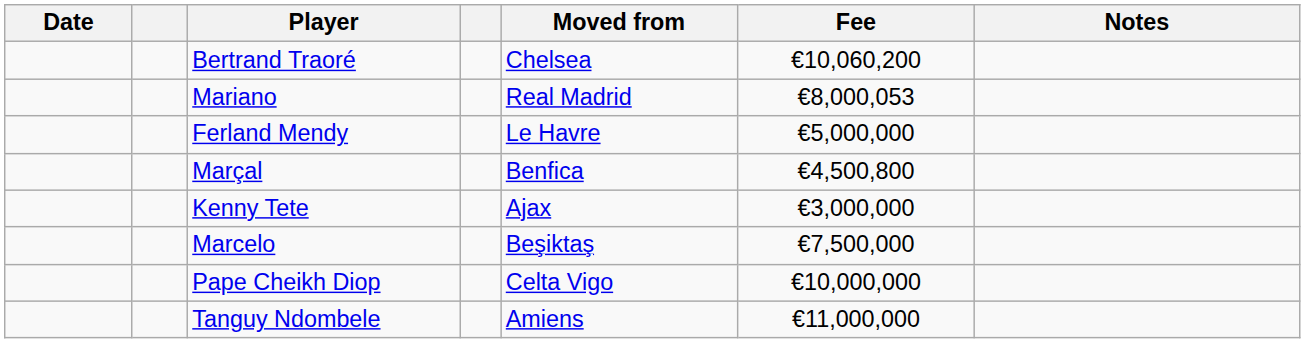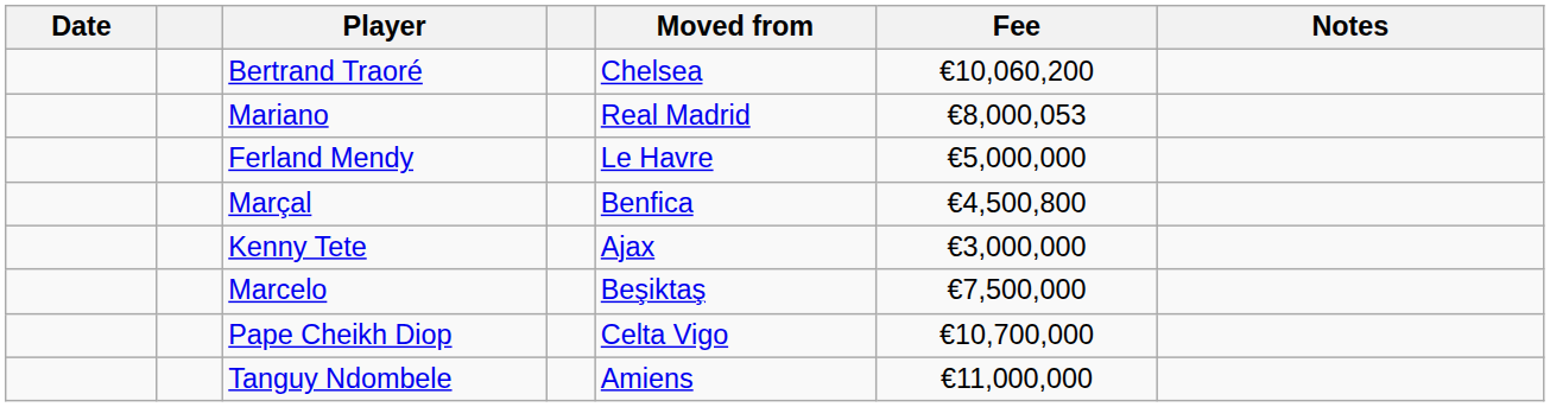 <table class="wikitable sortable">
 <tr>
 <th style="width:80px;">Date</th>
 <th style="width:30px;"></th>
 <th style="width:180px;">Player</th>
 <th style="width:20px;"></th>
 <th style="width:155px;">Moved from</th>
 <th style="width:155px;" class="unsortable">Fee</th>
 <th style="width:215px;" class="unsortable">Notes</th>
 </tr>
 <tr>
 <td></td>
 <td align=center></td>
 <td> <a href='#'>Bertrand Traoré</a></td>
 <td align=center></td>
 <td> <a href='#'>Chelsea</a></td>
 <td align=center>€10,060,200</td>
 <td align=center></td>
 </tr>
 <tr>
 <td></td>
 <td align=center></td>
 <td> <a href='#'>Mariano</a></td>
 <td align=center></td>
 <td> <a href='#'>Real Madrid</a></td>
 <td align=center>€8,000,053</td>
 <td align=center></td>
 </tr>
 <tr>
 <td></td>
 <td align=center></td>
 <td> <a href='#'>Ferland Mendy</a></td>
 <td align=center></td>
 <td> <a href='#'>Le Havre</a></td>
 <td align=center>€5,000,000</td>
 <td align=center></td>
 </tr>
 <tr>
 <td></td>
 <td align=center></td>
 <td> <a href='#'>Marçal</a></td>
 <td align=center></td>
 <td> <a href='#'>Benfica</a></td>
 <td align=center>€4,500,800</td>
 <td align=center></td>
 </tr>
 <tr>
 <td></td>
 <td align=center></td>
 <td> <a href='#'>Kenny Tete</a></td>
 <td align=center></td>
 <td> <a href='#'>Ajax</a></td>
 <td align=center>€3,000,000</td>
 <td align=center></td>
 </tr>
 <tr>
 <td></td>
 <td align=center></td>
 <td> <a href='#'>Marcelo</a></td>
 <td align=center></td>
 <td> <a href='#'>Beşiktaş</a></td>
 <td align=center>€7,500,000</td>
 <td align=center></td>
 </tr>
 <tr>
 <td></td>
 <td align=center></td>
 <td> <a href='#'>Pape Cheikh Diop</a></td>
 <td align=center></td>
 <td> <a href='#'>Celta Vigo</a></td>
-<td align=center>€10,000,000</td>
+<td align=center>€10,700,000</td>
 <td align=center></td>
 </tr>
 <tr>
 <td></td>
 <td align=center></td>
 <td> <a href='#'>Tanguy Ndombele</a></td>
 <td align=center></td>
 <td> <a href='#'>Amiens</a></td>
 <td align=center>€11,000,000</td>
 <td align=center></td>
 </tr>
 </table>
